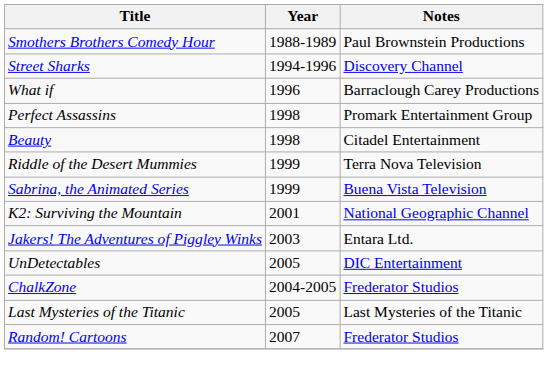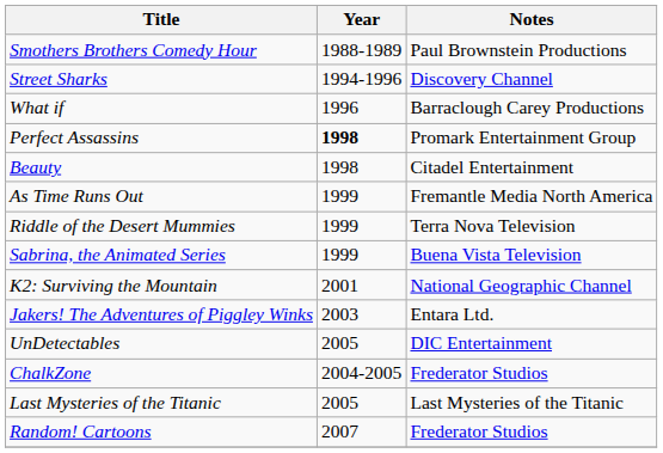 <table class="wikitable">
 <tr>
 <th>Title</th>
 <th>Year</th>
 <th>Notes</th>
 </tr>
 <tr>
 <td><em><a href='#'>Smothers Brothers Comedy Hour</a></em></td>
 <td>1988-1989</td>
 <td>Paul Brownstein Productions</td>
 </tr>
 <tr>
 <td><em><a href='#'>Street Sharks</a></em></td>
 <td>1994-1996</td>
 <td><a href='#'>Discovery Channel</a></td>
 </tr>
 <tr>
 <td><em>What if</em></td>
 <td>1996</td>
 <td>Barraclough Carey Productions</td>
 </tr>
 <tr>
 <td><em>Perfect Assassins</em></td>
-<td>1998</td>
+<td><strong>1998</strong></td>
 <td>Promark Entertainment Group</td>
 </tr>
 <tr>
 <td><em><a href='#'>Beauty</a></em></td>
 <td>1998</td>
 <td>Citadel Entertainment</td>
+</tr>
+<tr>
+<td><em>As Time Runs Out</em></td>
+<td>1999</td>
+<td>Fremantle Media North America</td>
 </tr>
 <tr>
 <td><em>Riddle of the Desert Mummies</em></td>
 <td>1999</td>
 <td>Terra Nova Television</td>
 </tr>
 <tr>
 <td><em><a href='#'>Sabrina, the Animated Series</a></em></td>
 <td>1999</td>
 <td><a href='#'>Buena Vista Television</a></td>
 </tr>
 <tr>
 <td><em>K2: Surviving the Mountain</em></td>
 <td>2001</td>
 <td><a href='#'>National Geographic Channel</a></td>
 </tr>
 <tr>
 <td><em><a href='#'>Jakers! The Adventures of Piggley Winks</a></em></td>
 <td>2003</td>
 <td>Entara Ltd.</td>
 </tr>
 <tr>
 <td><em>UnDetectables</em></td>
 <td>2005</td>
 <td><a href='#'>DIC Entertainment</a></td>
 </tr>
 <tr>
 <td><em><a href='#'>ChalkZone</a></em></td>
 <td>2004-2005</td>
 <td><a href='#'>Frederator Studios</a></td>
 </tr>
 <tr>
 <td><em>Last Mysteries of the Titanic</em></td>
 <td>2005</td>
 <td>Last Mysteries of the Titanic</td>
 </tr>
 <tr>
 <td><em><a href='#'>Random! Cartoons</a></em></td>
 <td>2007</td>
 <td><a href='#'>Frederator Studios</a></td>
 </tr>
 <tr>
 </tr>
 </table>
